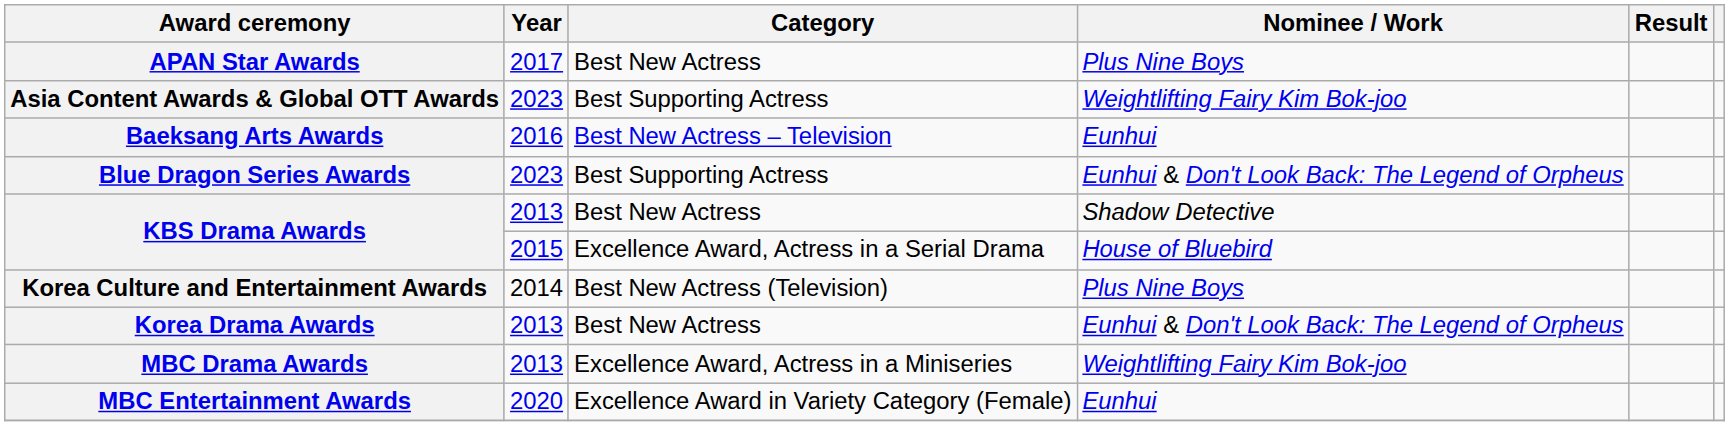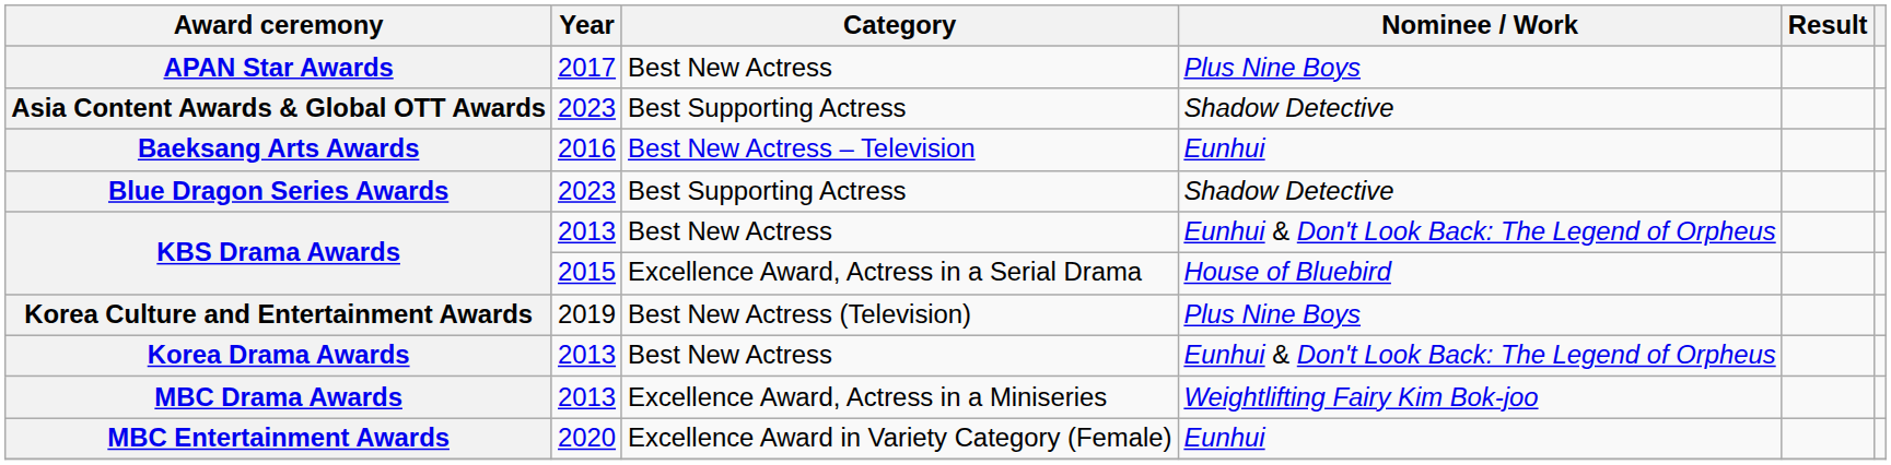 <table class="wikitable plainrowheaders sortable">
 <tr>
 <th scope="col">Award ceremony</th>
 <th scope="col">Year</th>
 <th scope="col">Category</th>
 <th scope="col">Nominee / Work</th>
 <th scope="col">Result</th>
 <th scope="col" class="unsortable"></th>
 </tr>
 <tr>
 <th scope="row"  rowspan="1"><a href='#'>APAN Star Awards</a></th>
 <td><a href='#'>2017</a></td>
 <td>Best New Actress</td>
 <td rowspan="1"><em><a href='#'>Plus Nine Boys</a></em></td>
 <td></td>
 <td></td>
 </tr>
 <tr>
 <th rowspan="1" scope="row">Asia Content Awards & Global OTT Awards</th>
 <td><a href='#'>2023</a></td>
 <td>Best Supporting Actress</td>
-<td><em><a href='#'>Weightlifting Fairy Kim Bok-joo</a></em></td>
+<td><em>Shadow Detective</em></td>
 <td></td>
 <td></td>
 </tr>
 <tr>
 <th scope="row"  rowspan="1"><a href='#'>Baeksang Arts Awards</a></th>
 <td><a href='#'>2016</a></td>
 <td><a href='#'>Best New Actress – Television</a></td>
 <td><em><a href='#'>Eunhui</a></em></td>
 <td></td>
 <td></td>
 </tr>
 <tr>
 <th scope="row"><a href='#'>Blue Dragon Series Awards</a></th>
 <td><a href='#'>2023</a></td>
 <td rowspan="1">Best Supporting Actress</td>
-<td><em><a href='#'>Eunhui</a></em> & <em><a href='#'>Don't Look Back: The Legend of Orpheus</a></em></td>
+<td><em>Shadow Detective</em></td>
 <td></td>
 <td></td>
 </tr>
 <tr>
 <th scope="row"  rowspan="2"><a href='#'>KBS Drama Awards</a></th>
 <td><a href='#'>2013</a></td>
 <td>Best New Actress</td>
-<td><em>Shadow Detective</em></td>
+<td><em><a href='#'>Eunhui</a></em> & <em><a href='#'>Don't Look Back: The Legend of Orpheus</a></em></td>
 <td></td>
 <td></td>
 </tr>
 <tr>
 <td><a href='#'>2015</a></td>
 <td>Excellence Award, Actress in a Serial Drama</td>
 <td><em><a href='#'>House of Bluebird</a></em></td>
 <td></td>
 <td></td>
 </tr>
 <tr>
 <th scope="row">Korea Culture and Entertainment Awards</th>
-<td>2014</td>
+<td>2019</td>
 <td>Best New Actress (Television)</td>
 <td><em><a href='#'>Plus Nine Boys</a></em></td>
 <td></td>
 <td></td>
 </tr>
 <tr>
 <th scope="row"><a href='#'>Korea Drama Awards</a></th>
 <td><a href='#'>2013</a></td>
 <td>Best New Actress</td>
 <td rowspan="1"><em><a href='#'>Eunhui</a></em> & <em><a href='#'>Don't Look Back: The Legend of Orpheus</a></em></td>
 <td></td>
 <td></td>
 </tr>
 <tr>
 <th scope="row"  rowspan="1"><a href='#'>MBC Drama Awards</a></th>
 <td><a href='#'>2013</a></td>
 <td>Excellence Award, Actress in a Miniseries</td>
 <td><em><a href='#'>Weightlifting Fairy Kim Bok-joo</a></em></td>
 <td></td>
 <td></td>
 </tr>
 <tr>
 <th scope="row"  rowspan="1"><a href='#'>MBC Entertainment Awards</a></th>
 <td><a href='#'>2020</a></td>
 <td>Excellence Award in Variety Category	(Female)</td>
 <td><em><a href='#'>Eunhui</a></em></td>
 <td></td>
 <td></td>
 </tr>
 <tr>
 </tr>
 </table>
